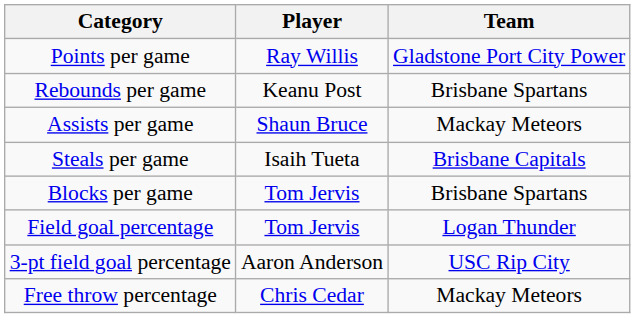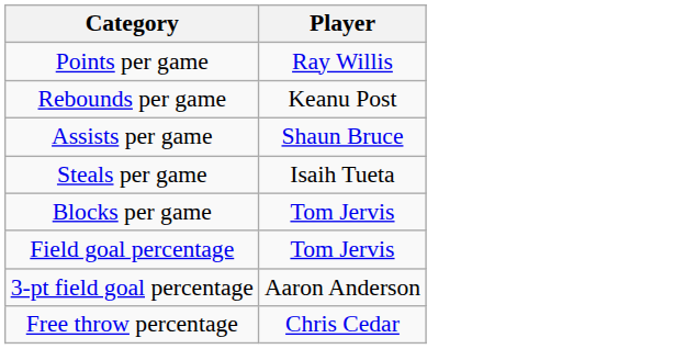 <table class="wikitable" style="text-align:center">
 <tr>
 <th>Category</th>
 <th>Player</th>
-<th>Team</th>
 </tr>
 <tr>
 <td><a href='#'>Points</a> per game</td>
 <td><a href='#'>Ray Willis</a></td>
-<td><a href='#'>Gladstone Port City Power</a></td>
 </tr>
 <tr>
 <td><a href='#'>Rebounds</a> per game</td>
 <td>Keanu Post</td>
-<td>Brisbane Spartans</td>
 </tr>
 <tr>
 <td><a href='#'>Assists</a> per game</td>
 <td><a href='#'>Shaun Bruce</a></td>
-<td>Mackay Meteors</td>
 </tr>
 <tr>
 <td><a href='#'>Steals</a> per game</td>
 <td>Isaih Tueta</td>
-<td><a href='#'>Brisbane Capitals</a></td>
 </tr>
 <tr>
 <td><a href='#'>Blocks</a> per game</td>
 <td><a href='#'>Tom Jervis</a></td>
-<td>Brisbane Spartans</td>
 </tr>
 <tr>
 <td><a href='#'>Field goal percentage</a></td>
 <td><a href='#'>Tom Jervis</a></td>
-<td><a href='#'>Logan Thunder</a></td>
 </tr>
 <tr>
 <td><a href='#'>3-pt field goal</a> percentage</td>
 <td>Aaron Anderson</td>
-<td><a href='#'>USC Rip City</a></td>
 </tr>
 <tr>
 <td><a href='#'>Free throw</a> percentage</td>
 <td><a href='#'>Chris Cedar</a></td>
-<td>Mackay Meteors</td>
 </tr>
 </table>
